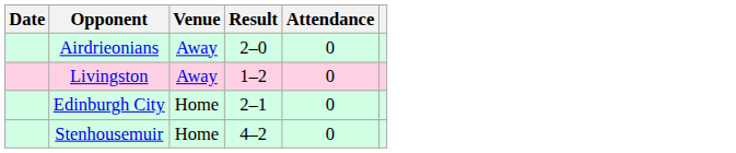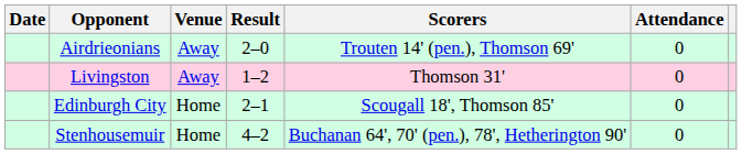 <table class="wikitable sortable" style="text-align:center;">
 <tr>
 <th>Date</th>
 <th>Opponent</th>
 <th>Venue</th>
 <th>Result</th>
+<th class=unsortable>Scorers</th>
 <th>Attendance</th>
 <th></th>
 </tr>
 <tr style="background-color: #d0ffe3;">
 <td></td>
 <td><a href='#'>Airdrieonians</a></td>
 <td><a href='#'>Away</a></td>
 <td>2–0</td>
+<td><a href='#'>Trouten</a> 14' (<a href='#'>pen.</a>), <a href='#'>Thomson</a> 69'</td>
 <td>0</td>
 <td></td>
 </tr>
 <tr style="background-color: #ffd0e3;">
 <td></td>
 <td><a href='#'>Livingston</a></td>
 <td><a href='#'>Away</a></td>
 <td>1–2</td>
+<td>Thomson 31'</td>
 <td>0</td>
 <td></td>
 </tr>
 <tr style="background-color: #d0ffe3;">
 <td></td>
 <td><a href='#'>Edinburgh City</a></td>
 <td>Home</td>
 <td>2–1</td>
+<td><a href='#'>Scougall</a> 18', Thomson 85'</td>
 <td>0</td>
 <td></td>
 </tr>
 <tr style="background-color: #d0ffe3;">
 <td></td>
 <td><a href='#'>Stenhousemuir</a></td>
 <td>Home</td>
 <td>4–2</td>
+<td><a href='#'>Buchanan</a> 64', 70' (<a href='#'>pen.</a>), 78', <a href='#'>Hetherington</a> 90'</td>
 <td>0</td>
 <td></td>
 </tr>
 </table>
